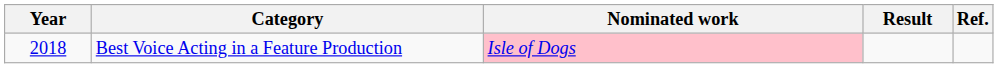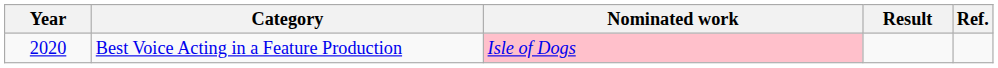 <table class=wikitable>
 <tr>
 <th scope="col" style="width:5em;">Year</th>
 <th scope="col" style="width:26em;">Category</th>
 <th scope="col" style="width:25em;">Nominated work</th>
 <th scope="col" style="width:5em;">Result</th>
 <th>Ref.</th>
 </tr>
 <tr>
-<td style="text-align:center;"><a href='#'>2018</a></td>
+<td style="text-align:center;"><a href='#'>2020</a></td>
 <td><a href='#'>Best Voice Acting in a Feature Production</a></td>
 <td style="background: pink;"><em><a href='#'>Isle of Dogs</a></em></td>
 <td></td>
 <td style="text-align:center;"></td>
 </tr>
 </table>
